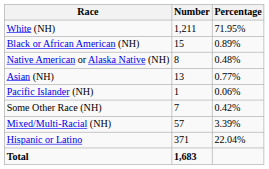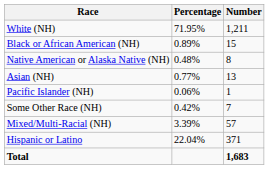 <table class="wikitable">
 <tr>
 <th>Race</th>
+<th>Percentage</th>
 <th>Number</th>
-<th>Percentage</th>
 </tr>
 <tr>
 <td><a href='#'>White</a> (NH)</td>
+<td>71.95%</td>
 <td>1,211</td>
-<td>71.95%</td>
 </tr>
 <tr>
 <td><a href='#'>Black or African American</a> (NH)</td>
+<td>0.89%</td>
 <td>15</td>
-<td>0.89%</td>
 </tr>
 <tr>
 <td><a href='#'>Native American</a> or <a href='#'>Alaska Native</a> (NH)</td>
+<td>0.48%</td>
 <td>8</td>
-<td>0.48%</td>
 </tr>
 <tr>
 <td><a href='#'>Asian</a> (NH)</td>
+<td>0.77%</td>
 <td>13</td>
-<td>0.77%</td>
 </tr>
 <tr>
 <td><a href='#'>Pacific Islander</a> (NH)</td>
+<td>0.06%</td>
 <td>1</td>
-<td>0.06%</td>
 </tr>
 <tr>
 <td>Some Other Race (NH)</td>
+<td>0.42%</td>
 <td>7</td>
-<td>0.42%</td>
 </tr>
 <tr>
 <td><a href='#'>Mixed/Multi-Racial</a> (NH)</td>
+<td>3.39%</td>
 <td>57</td>
-<td>3.39%</td>
 </tr>
 <tr>
 <td><a href='#'>Hispanic or Latino</a></td>
+<td>22.04%</td>
 <td>371</td>
-<td>22.04%</td>
 </tr>
 <tr>
 <td><strong>Total</strong></td>
+<td></td>
 <td><strong>1,683</strong></td>
-<td></td>
 </tr>
 </table>
